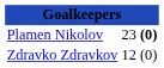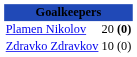 <table class="toccolours" border="0" cellpadding="2" cellspacing="0" align="left" style="margin:0.5em;">
 <tr>
 <th colspan="4" align="center" bgcolor="#2049B7"><span>Goalkeepers</span></th>
 </tr>
 <tr>
 <td> <a href='#'>Plamen Nikolov</a></td>
-<td>23</td>
+<td>20</td>
 <td><strong>(0)</strong></td>
 </tr>
 <tr>
 <td> <a href='#'>Zdravko Zdravkov</a></td>
-<td>12</td>
+<td>10</td>
 <td>(0)</td>
 </tr>
 <tr>
 </tr>
 </table>
